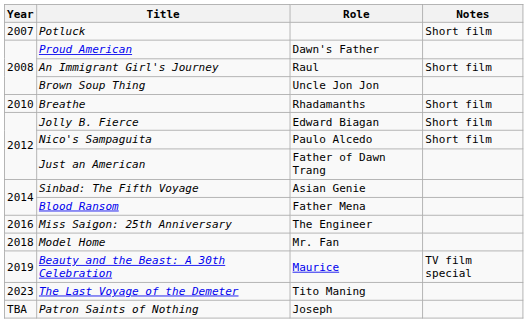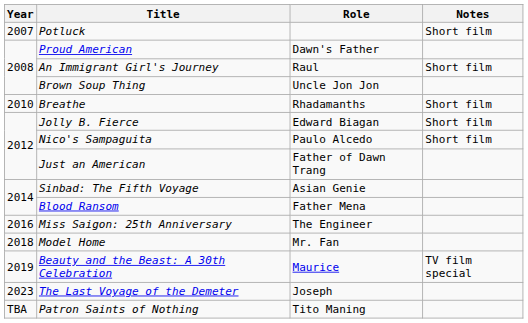 <table class="wikitable">
 <tr>
 <th>Year</th>
 <th>Title</th>
 <th>Role</th>
 <th>Notes</th>
 </tr>
 <tr>
 <td>2007</td>
 <td><em>Potluck</em></td>
 <td></td>
 <td>Short film</td>
 </tr>
 <tr>
 <td rowspan="3">2008</td>
 <td><em><a href='#'>Proud American</a></em></td>
 <td>Dawn's Father</td>
 <td></td>
 </tr>
 <tr>
 <td><em>An Immigrant Girl's Journey</em></td>
 <td>Raul</td>
 <td>Short film</td>
 </tr>
 <tr>
 <td><em>Brown Soup Thing</em></td>
 <td>Uncle Jon Jon</td>
 <td></td>
 </tr>
 <tr>
 <td>2010</td>
 <td><em>Breathe</em></td>
 <td>Rhadamanths</td>
 <td>Short film</td>
 </tr>
 <tr>
 <td rowspan="3">2012</td>
 <td><em>Jolly B. Fierce</em></td>
 <td>Edward Biagan</td>
 <td>Short film</td>
 </tr>
 <tr>
 <td><em>Nico's Sampaguita</em></td>
 <td>Paulo Alcedo</td>
 <td>Short film</td>
 </tr>
 <tr>
 <td><em>Just an American</em></td>
 <td>Father of Dawn Trang</td>
 <td></td>
 </tr>
 <tr>
 <td rowspan="2">2014</td>
 <td><em>Sinbad: The Fifth Voyage</em></td>
 <td>Asian Genie</td>
 <td></td>
 </tr>
 <tr>
 <td><em><a href='#'>Blood Ransom</a></em></td>
 <td>Father Mena</td>
 <td></td>
 </tr>
 <tr>
 <td>2016</td>
 <td><em>Miss Saigon: 25th Anniversary</em></td>
 <td>The Engineer</td>
 <td></td>
 </tr>
 <tr>
 <td>2018</td>
 <td><em>Model Home</em></td>
 <td>Mr. Fan</td>
 <td></td>
 </tr>
 <tr>
 <td>2019</td>
 <td><em><a href='#'>Beauty and the Beast: A 30th Celebration</a></em></td>
 <td><a href='#'>Maurice</a></td>
 <td>TV film special</td>
 </tr>
 <tr>
 <td>2023</td>
 <td><em><a href='#'>The Last Voyage of the Demeter</a></em></td>
-<td>Tito Maning</td>
+<td>Joseph</td>
 <td></td>
 </tr>
 <tr>
 <td>TBA</td>
 <td><em>Patron Saints of Nothing</em></td>
-<td>Joseph</td>
+<td>Tito Maning</td>
 <td></td>
 </tr>
 </table>
